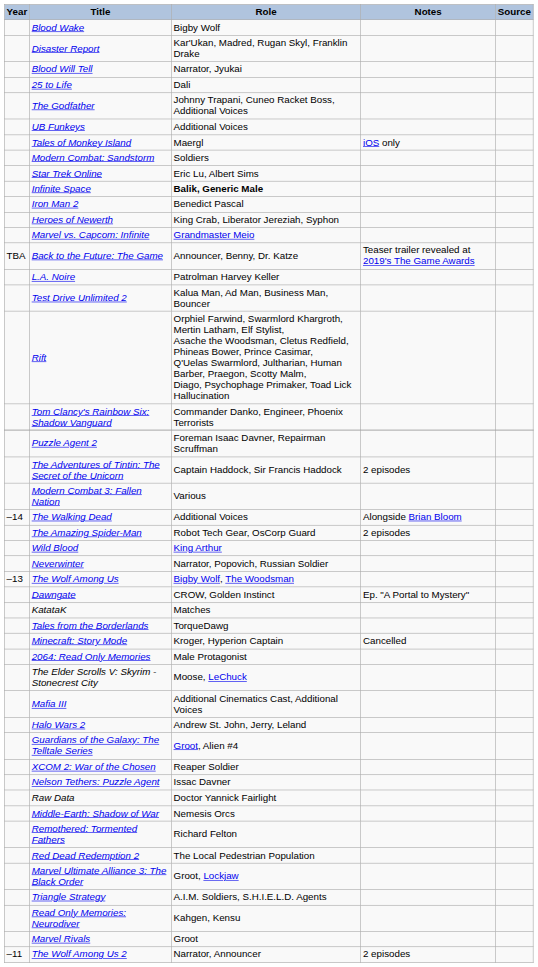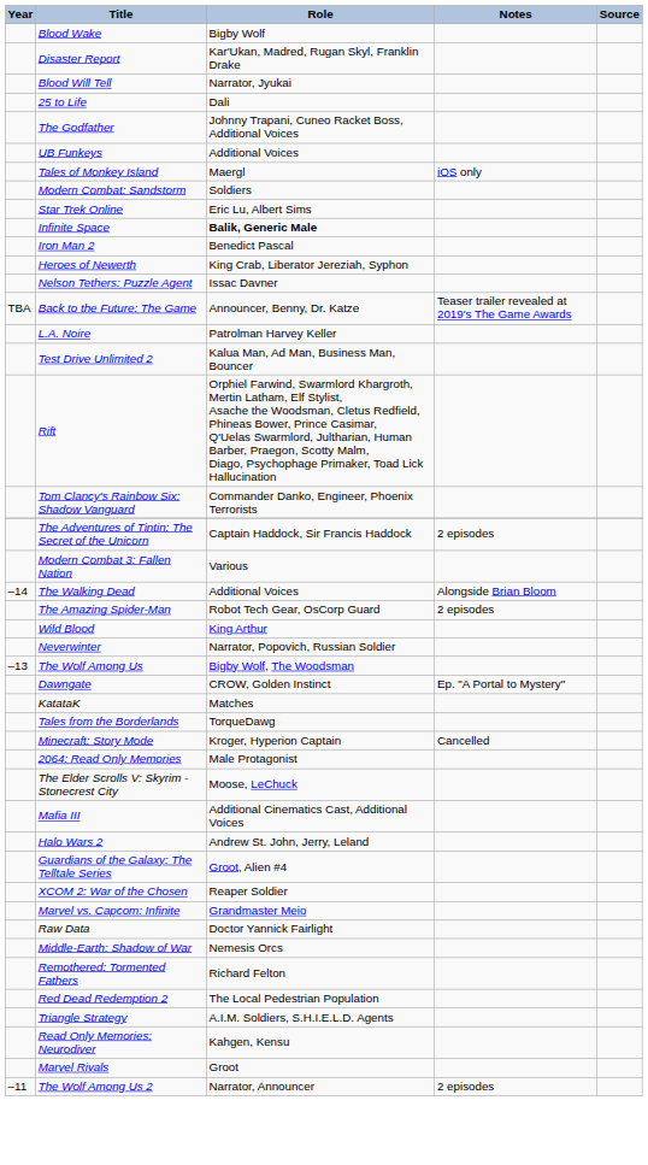 <table class="wikitable sortable plainrowheaders">
 <tr>
 <th style="background:#b0c4de;">Year</th>
 <th style="background:#b0c4de;">Title</th>
 <th style="background:#b0c4de;">Role</th>
 <th style="background:#b0c4de;" class="unsortable">Notes</th>
 <th style="background:#b0c4de;" class="unsortable">Source</th>
 </tr>
 <tr>
 <td></td>
 <td><em><a href='#'>Blood Wake</a></em></td>
 <td>Bigby Wolf</td>
 <td> </td>
 <td> </td>
 </tr>
 <tr>
 <td></td>
 <td><em><a href='#'>Disaster Report</a></em></td>
 <td>Kar'Ukan, Madred, Rugan Skyl, Franklin Drake</td>
 <td> </td>
 <td> </td>
 </tr>
 <tr>
 <td></td>
 <td><em><a href='#'>Blood Will Tell</a></em></td>
 <td>Narrator, Jyukai</td>
 <td> </td>
 <td></td>
 </tr>
 <tr>
 <td></td>
 <td><em><a href='#'>25 to Life</a></em></td>
 <td>Dali</td>
 <td> </td>
 <td></td>
 </tr>
 <tr>
 <td></td>
 <td><em><a href='#'>The Godfather</a></em></td>
 <td>Johnny Trapani, Cuneo Racket Boss, Additional Voices</td>
 <td> </td>
 <td> </td>
 </tr>
 <tr>
 <td></td>
 <td><em><a href='#'>UB Funkeys</a></em></td>
 <td>Additional Voices</td>
 <td> </td>
 <td> </td>
 </tr>
 <tr>
 <td></td>
 <td><em><a href='#'>Tales of Monkey Island</a></em></td>
 <td>Maergl</td>
 <td><a href='#'>iOS</a> only</td>
 <td> </td>
 </tr>
 <tr>
 <td></td>
 <td><em><a href='#'>Modern Combat: Sandstorm</a></em></td>
 <td>Soldiers</td>
 <td> </td>
 <td> </td>
 </tr>
 <tr>
 <td></td>
 <td><em><a href='#'>Star Trek Online</a></em></td>
 <td>Eric Lu, Albert Sims</td>
 <td> </td>
 <td> </td>
 </tr>
 <tr>
 <td></td>
 <td><em><a href='#'>Infinite Space</a></em></td>
 <td><strong>Balik, Generic Male</strong></td>
 <td> </td>
 <td> </td>
 </tr>
 <tr>
 <td></td>
 <td><em><a href='#'>Iron Man 2</a></em></td>
 <td>Benedict Pascal</td>
 <td> </td>
 <td></td>
 </tr>
 <tr>
 <td></td>
 <td><em><a href='#'>Heroes of Newerth</a></em></td>
 <td>King Crab, Liberator Jereziah, Syphon</td>
 <td> </td>
 <td> </td>
 </tr>
 <tr>
 <td></td>
-<td><em><a href='#'>Marvel vs. Capcom: Infinite</a></em></td>
-<td><a href='#'>Grandmaster Meio</a></td>
+<td><em><a href='#'>Nelson Tethers: Puzzle Agent</a></em></td>
+<td>Issac Davner</td>
 <td> </td>
-<td></td>
+<td> </td>
 </tr>
 <tr>
 <td>TBA</td>
 <td><em><a href='#'>Back to the Future: The Game</a></em></td>
 <td>Announcer, Benny, Dr. Katze</td>
 <td>Teaser trailer revealed at <a href='#'>2019's The Game Awards</a></td>
 <td></td>
 </tr>
 <tr>
 <td></td>
 <td><em><a href='#'>L.A. Noire</a></em></td>
 <td>Patrolman Harvey Keller</td>
 <td> </td>
 <td> </td>
 </tr>
 <tr>
 <td></td>
 <td><em><a href='#'>Test Drive Unlimited 2</a></em></td>
 <td>Kalua Man, Ad Man, Business Man, Bouncer</td>
 <td> </td>
 <td> </td>
 </tr>
 <tr>
 <td></td>
 <td><em><a href='#'>Rift</a></em></td>
 <td>Orphiel Farwind, Swarmlord Khargroth, Mertin Latham, Elf Stylist,<br>Asache the Woodsman, Cletus Redfield, Phineas Bower, Prince Casimar,<br>Q'Uelas Swarmlord, Jultharian, Human Barber, Praegon, Scotty Malm,<br>Diago, Psychophage Primaker, Toad Lick Hallucination</td>
 <td> </td>
 <td> </td>
 </tr>
 <tr>
 <td></td>
 <td><em><a href='#'>Tom Clancy's Rainbow Six: Shadow Vanguard</a></em></td>
 <td>Commander Danko, Engineer, Phoenix Terrorists</td>
 <td> </td>
 <td> </td>
 </tr>
 <tr>
-</tr>
-<tr>
-<td></td>
-<td><em><a href='#'>Puzzle Agent 2</a></em></td>
-<td>Foreman Isaac Davner, Repairman Scruffman</td>
-<td> </td>
-<td> </td>
 </tr>
 <tr>
 <td></td>
 <td><em><a href='#'>The Adventures of Tintin: The Secret of the Unicorn</a></em></td>
 <td>Captain Haddock, Sir Francis Haddock</td>
 <td>2 episodes</td>
 <td> </td>
 </tr>
 <tr>
 <td></td>
 <td><em><a href='#'>Modern Combat 3: Fallen Nation</a></em></td>
 <td>Various</td>
 <td> </td>
 <td> </td>
 </tr>
 <tr>
 <td>–14</td>
 <td><em><a href='#'>The Walking Dead</a></em></td>
 <td>Additional Voices</td>
 <td>Alongside <a href='#'>Brian Bloom</a></td>
 <td></td>
 </tr>
 <tr>
 <td></td>
 <td><em><a href='#'>The Amazing Spider-Man</a></em></td>
 <td>Robot Tech Gear, OsCorp Guard</td>
 <td>2 episodes</td>
 <td> </td>
 </tr>
 <tr>
 <td></td>
 <td><em><a href='#'>Wild Blood</a></em></td>
 <td><a href='#'>King Arthur</a></td>
 <td> </td>
 <td> </td>
 </tr>
 <tr>
 <td></td>
 <td><em><a href='#'>Neverwinter</a></em></td>
 <td>Narrator, Popovich, Russian Soldier</td>
 <td> </td>
 <td> </td>
 </tr>
 <tr>
 <td>–13</td>
 <td><em><a href='#'>The Wolf Among Us</a></em></td>
 <td><a href='#'>Bigby Wolf</a>, <a href='#'>The Woodsman</a></td>
 <td> </td>
 <td></td>
 </tr>
 <tr>
 <td></td>
 <td><em><a href='#'>Dawngate</a></em></td>
 <td>CROW, Golden Instinct</td>
 <td>Ep. "A Portal to Mystery"</td>
 <td> </td>
 </tr>
 <tr>
 <td></td>
 <td><em>KatataK</em></td>
 <td>Matches</td>
 <td> </td>
 <td></td>
 </tr>
 <tr>
 <td></td>
 <td><em><a href='#'>Tales from the Borderlands</a></em></td>
 <td>TorqueDawg</td>
 <td> </td>
 <td> </td>
 </tr>
 <tr>
 <td></td>
 <td><em><a href='#'>Minecraft: Story Mode</a></em></td>
 <td>Kroger, Hyperion Captain</td>
 <td>Cancelled</td>
 <td> </td>
 </tr>
 <tr>
 <td></td>
 <td><em><a href='#'>2064: Read Only Memories</a></em></td>
 <td>Male Protagonist</td>
 <td> </td>
 <td> </td>
 </tr>
 <tr>
 <td></td>
 <td><em>The Elder Scrolls V: Skyrim - Stonecrest City</em></td>
 <td>Moose, <a href='#'>LeChuck</a></td>
 <td> </td>
 <td> </td>
 </tr>
 <tr>
 <td></td>
 <td><em><a href='#'>Mafia III</a></em></td>
 <td>Additional Cinematics Cast, Additional Voices</td>
 <td> </td>
 <td> </td>
 </tr>
 <tr>
 <td></td>
 <td><em><a href='#'>Halo Wars 2</a></em></td>
 <td>Andrew St. John, Jerry, Leland</td>
 <td> </td>
 <td> </td>
 </tr>
 <tr>
 <td></td>
 <td><em><a href='#'>Guardians of the Galaxy: The Telltale Series</a></em></td>
 <td><a href='#'>Groot</a>, Alien #4</td>
 <td> </td>
 <td> </td>
 </tr>
 <tr>
 <td></td>
 <td><em><a href='#'>XCOM 2: War of the Chosen</a></em></td>
 <td>Reaper Soldier</td>
 <td> </td>
 <td> </td>
 </tr>
 <tr>
 <td></td>
-<td><em><a href='#'>Nelson Tethers: Puzzle Agent</a></em></td>
-<td>Issac Davner</td>
+<td><em><a href='#'>Marvel vs. Capcom: Infinite</a></em></td>
+<td><a href='#'>Grandmaster Meio</a></td>
 <td> </td>
-<td> </td>
+<td></td>
 </tr>
 <tr>
 <td></td>
 <td><em>Raw Data</em></td>
 <td>Doctor Yannick Fairlight</td>
 <td> </td>
 <td> </td>
 </tr>
 <tr>
 <td></td>
 <td><em><a href='#'>Middle-Earth: Shadow of War</a></em></td>
 <td>Nemesis Orcs</td>
 <td> </td>
 <td> </td>
 </tr>
 <tr>
 <td></td>
 <td><em><a href='#'>Remothered: Tormented Fathers</a></em></td>
 <td>Richard Felton</td>
 <td> </td>
 <td></td>
 </tr>
 <tr>
 <td></td>
 <td><em><a href='#'>Red Dead Redemption 2</a></em></td>
 <td>The Local Pedestrian Population</td>
 <td> </td>
 <td> </td>
 </tr>
 <tr>
 <td></td>
-<td><em><a href='#'>Marvel Ultimate Alliance 3: The Black Order</a></em></td>
-<td>Groot, <a href='#'>Lockjaw</a></td>
-<td> </td>
-<td></td>
-</tr>
-<tr>
-<td></td>
 <td><em><a href='#'>Triangle Strategy</a></em></td>
 <td>A.I.M. Soldiers, S.H.I.E.L.D. Agents</td>
 <td> </td>
 <td></td>
 </tr>
 <tr>
 <td></td>
 <td><em><a href='#'>Read Only Memories: Neurodiver</a></em></td>
 <td>Kahgen, Kensu</td>
 <td> </td>
 <td> </td>
 </tr>
 <tr>
 <td></td>
 <td><em><a href='#'>Marvel Rivals</a></em></td>
 <td>Groot</td>
 <td> </td>
 <td> </td>
 </tr>
 <tr>
 <td>–11</td>
 <td><em><a href='#'>The Wolf Among Us 2</a></em></td>
 <td>Narrator, Announcer</td>
 <td>2 episodes</td>
 <td> </td>
 </tr>
 </table>
